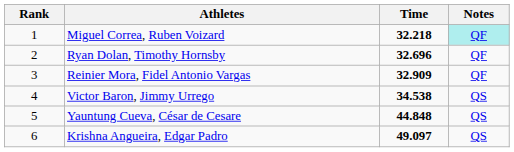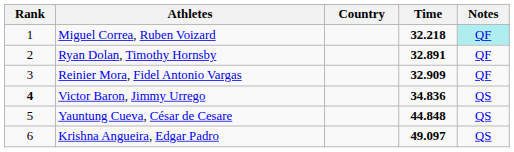 <table class="wikitable" width=50% style="text-align:center">
 <tr>
 <th>Rank</th>
 <th>Athletes</th>
+<th>Country</th>
 <th>Time</th>
 <th>Notes</th>
 </tr>
 <tr>
 <td>1</td>
 <td align=left><a href='#'>Miguel Correa</a>, <a href='#'>Ruben Voizard</a></td>
+<td align=left></td>
 <td><strong>32.218</strong></td>
 <td style="background: paleturquoise;"><a href='#'>QF</a></td>
 </tr>
 <tr>
 <td>2</td>
 <td align=left><a href='#'>Ryan Dolan</a>, <a href='#'>Timothy Hornsby</a></td>
-<td><strong>32.696</strong></td>
+<td align=left></td>
+<td><strong>32.891</strong></td>
 <td><a href='#'>QF</a></td>
 </tr>
 <tr>
 <td>3</td>
 <td align=left><a href='#'>Reinier Mora</a>, <a href='#'>Fidel Antonio Vargas</a></td>
+<td align=left></td>
 <td><strong>32.909</strong></td>
 <td><a href='#'>QF</a></td>
 </tr>
 <tr>
-<td>4</td>
+<td><strong>4</strong></td>
 <td align=left><a href='#'>Victor Baron</a>, <a href='#'>Jimmy Urrego</a></td>
-<td><strong>34.538</strong></td>
+<td align=left></td>
+<td><strong>34.836</strong></td>
 <td><a href='#'>QS</a></td>
 </tr>
 <tr>
 <td>5</td>
 <td align=left><a href='#'>Yauntung Cueva</a>, <a href='#'>César de Cesare</a></td>
+<td align=left></td>
 <td><strong>44.848</strong></td>
 <td><a href='#'>QS</a></td>
 </tr>
 <tr>
 <td>6</td>
 <td align=left><a href='#'>Krishna Angueira</a>, <a href='#'>Edgar Padro</a></td>
+<td align=left></td>
 <td><strong>49.097</strong></td>
 <td><a href='#'>QS</a></td>
 </tr>
 </table>
